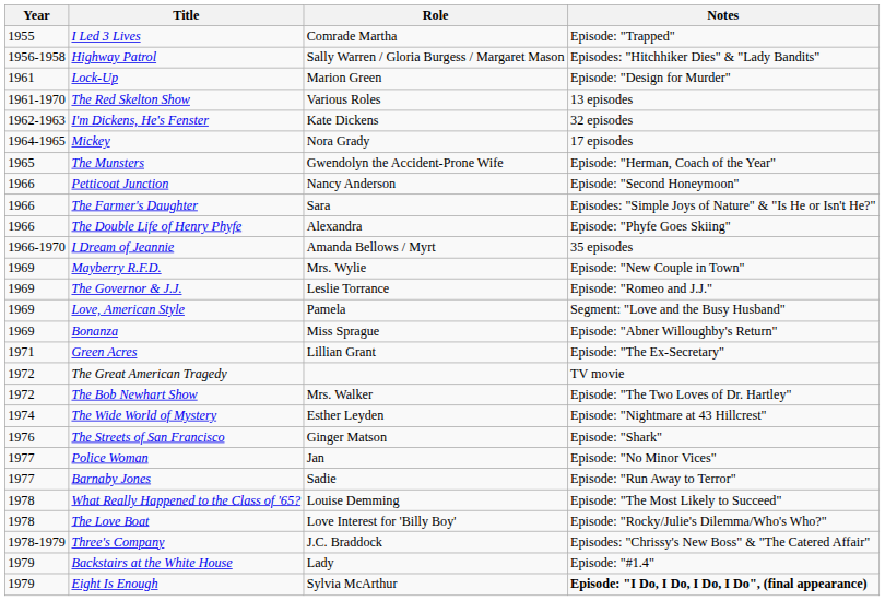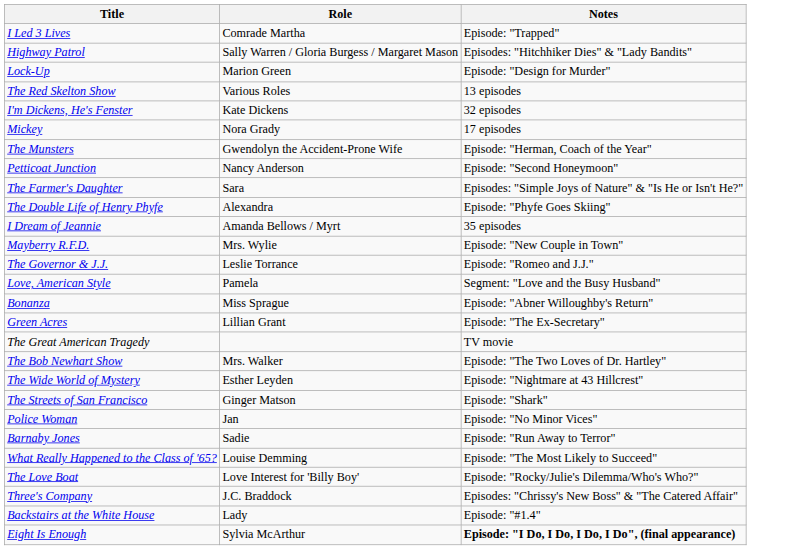 <table class="wikitable sortable">
 <tr>
-<th>Year</th>
 <th>Title</th>
 <th>Role</th>
 <th class="unsortable">Notes</th>
 </tr>
 <tr>
-<td>1955</td>
 <td><em><a href='#'>I Led 3 Lives</a></em></td>
 <td>Comrade Martha</td>
 <td>Episode: "Trapped"</td>
 </tr>
 <tr>
-<td>1956-1958</td>
 <td><em><a href='#'>Highway Patrol</a></em></td>
 <td>Sally Warren / Gloria Burgess / Margaret Mason</td>
 <td>Episodes: "Hitchhiker Dies" & "Lady Bandits"</td>
 </tr>
 <tr>
-<td>1961</td>
 <td><em><a href='#'>Lock-Up</a></em></td>
 <td>Marion Green</td>
 <td>Episode: "Design for Murder"</td>
 </tr>
 <tr>
-<td>1961-1970</td>
 <td><em><a href='#'>The Red Skelton Show</a></em></td>
 <td>Various Roles</td>
 <td>13 episodes</td>
 </tr>
 <tr>
-<td>1962-1963</td>
 <td><em><a href='#'>I'm Dickens, He's Fenster</a></em></td>
 <td>Kate Dickens</td>
 <td>32 episodes</td>
 </tr>
 <tr>
-<td>1964-1965</td>
 <td><em><a href='#'>Mickey</a></em></td>
 <td>Nora Grady</td>
 <td>17 episodes</td>
 </tr>
 <tr>
-<td>1965</td>
 <td><em><a href='#'>The Munsters</a></em></td>
 <td>Gwendolyn the Accident-Prone Wife</td>
 <td>Episode: "Herman, Coach of the Year"</td>
 </tr>
 <tr>
-<td>1966</td>
 <td><em><a href='#'>Petticoat Junction</a></em></td>
 <td>Nancy Anderson</td>
 <td>Episode: "Second Honeymoon"</td>
 </tr>
 <tr>
-<td>1966</td>
 <td><em><a href='#'>The Farmer's Daughter</a></em></td>
 <td>Sara</td>
 <td>Episodes: "Simple Joys of Nature" & "Is He or Isn't He?"</td>
 </tr>
 <tr>
-<td>1966</td>
 <td><em><a href='#'>The Double Life of Henry Phyfe</a></em></td>
 <td>Alexandra</td>
 <td>Episode: "Phyfe Goes Skiing"</td>
 </tr>
 <tr>
-<td>1966-1970</td>
 <td><em><a href='#'>I Dream of Jeannie</a></em></td>
 <td>Amanda Bellows / Myrt</td>
 <td>35 episodes</td>
 </tr>
 <tr>
-<td>1969</td>
 <td><em><a href='#'>Mayberry R.F.D.</a></em></td>
 <td>Mrs. Wylie</td>
 <td>Episode: "New Couple in Town"</td>
 </tr>
 <tr>
-<td>1969</td>
 <td><em><a href='#'>The Governor & J.J.</a></em></td>
 <td>Leslie Torrance</td>
 <td>Episode: "Romeo and J.J."</td>
 </tr>
 <tr>
-<td>1969</td>
 <td><em><a href='#'>Love, American Style</a></em></td>
 <td>Pamela</td>
 <td>Segment: "Love and the Busy Husband"</td>
 </tr>
 <tr>
-<td>1969</td>
 <td><em><a href='#'>Bonanza</a></em></td>
 <td>Miss Sprague</td>
 <td>Episode: "Abner Willoughby's Return"</td>
 </tr>
 <tr>
-<td>1971</td>
 <td><em><a href='#'>Green Acres</a></em></td>
 <td>Lillian Grant</td>
 <td>Episode: "The Ex-Secretary"</td>
 </tr>
 <tr>
-<td>1972</td>
 <td><em>The Great American Tragedy</em></td>
 <td></td>
 <td>TV movie</td>
 </tr>
 <tr>
-<td>1972</td>
 <td><em><a href='#'>The Bob Newhart Show</a></em></td>
 <td>Mrs. Walker</td>
 <td>Episode: "The Two Loves of Dr. Hartley"</td>
 </tr>
 <tr>
-<td>1974</td>
 <td><em><a href='#'>The Wide World of Mystery</a></em></td>
 <td>Esther Leyden</td>
 <td>Episode: "Nightmare at 43 Hillcrest"</td>
 </tr>
 <tr>
-<td>1976</td>
 <td><em><a href='#'>The Streets of San Francisco</a></em></td>
 <td>Ginger Matson</td>
 <td>Episode: "Shark"</td>
 </tr>
 <tr>
-<td>1977</td>
 <td><em><a href='#'>Police Woman</a></em></td>
 <td>Jan</td>
 <td>Episode: "No Minor Vices"</td>
 </tr>
 <tr>
-<td>1977</td>
 <td><em><a href='#'>Barnaby Jones</a></em></td>
 <td>Sadie</td>
 <td>Episode: "Run Away to Terror"</td>
 </tr>
 <tr>
-<td>1978</td>
 <td><em><a href='#'>What Really Happened to the Class of '65?</a></em></td>
 <td>Louise Demming</td>
 <td>Episode: "The Most Likely to Succeed"</td>
 </tr>
 <tr>
-<td>1978</td>
 <td><em><a href='#'>The Love Boat</a></em></td>
 <td>Love Interest for 'Billy Boy'</td>
 <td>Episode: "Rocky/Julie's Dilemma/Who's Who?"</td>
 </tr>
 <tr>
-<td>1978-1979</td>
 <td><em><a href='#'>Three's Company</a></em></td>
 <td>J.C. Braddock</td>
 <td>Episodes: "Chrissy's New Boss" & "The Catered Affair"</td>
 </tr>
 <tr>
-<td>1979</td>
 <td><em><a href='#'>Backstairs at the White House</a></em></td>
 <td>Lady</td>
 <td>Episode: "#1.4"</td>
 </tr>
 <tr>
-<td>1979</td>
 <td><em><a href='#'>Eight Is Enough</a></em></td>
 <td>Sylvia McArthur</td>
 <td><strong>Episode: "I Do, I Do, I Do, I Do", (final appearance)</strong></td>
 </tr>
 </table>
